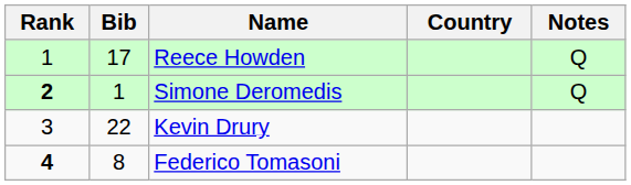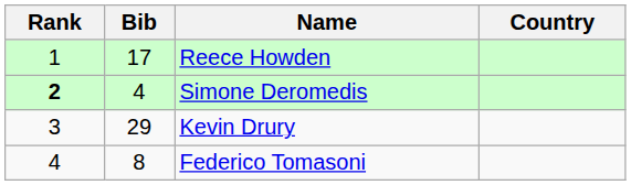 <table class="wikitable" style="text-align:center; width:450px">
 <tr>
 <th>Rank</th>
 <th>Bib</th>
 <th>Name</th>
 <th>Country</th>
-<th>Notes</th>
 </tr>
 <tr bgcolor=ccffcc>
 <td>1</td>
 <td>17</td>
 <td align=left><a href='#'>Reece Howden</a></td>
 <td align=left></td>
-<td>Q</td>
 </tr>
 <tr bgcolor=ccffcc>
 <td><strong>2</strong></td>
-<td>1</td>
+<td>4</td>
 <td align=left><a href='#'>Simone Deromedis</a></td>
 <td align=left></td>
-<td>Q</td>
 </tr>
 <tr>
 <td>3</td>
-<td>22</td>
+<td>29</td>
 <td align=left><a href='#'>Kevin Drury</a></td>
 <td align=left></td>
-<td></td>
 </tr>
 <tr>
-<td><strong>4</strong></td>
+<td>4</td>
 <td>8</td>
 <td align=left><a href='#'>Federico Tomasoni</a></td>
 <td align=left></td>
-<td></td>
 </tr>
 </table>
